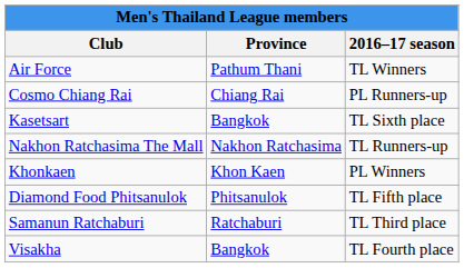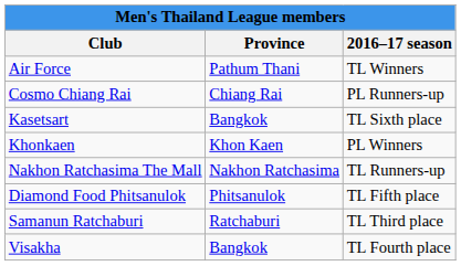 <table class="wikitable sortable">
 <tr>
 <th style=background:#3C95EA colspan=3><span>Men's Thailand League members</span></th>
 </tr>
 <tr>
 <th>Club</th>
 <th>Province</th>
 <th>2016–17 season</th>
 </tr>
 <tr>
 <td><a href='#'>Air Force</a></td>
 <td><a href='#'>Pathum Thani</a></td>
 <td>TL Winners</td>
 </tr>
 <tr>
 <td><a href='#'>Cosmo Chiang Rai</a></td>
 <td><a href='#'>Chiang Rai</a></td>
 <td>PL Runners-up</td>
 </tr>
 <tr>
 <td><a href='#'>Kasetsart</a></td>
 <td><a href='#'>Bangkok</a></td>
 <td>TL Sixth place</td>
 </tr>
 <tr>
+<td><a href='#'>Khonkaen</a></td>
+<td><a href='#'>Khon Kaen</a></td>
+<td>PL Winners</td>
+</tr>
+<tr>
 <td><a href='#'>Nakhon Ratchasima The Mall</a></td>
 <td><a href='#'>Nakhon Ratchasima</a></td>
 <td>TL Runners-up</td>
-</tr>
-<tr>
-<td><a href='#'>Khonkaen</a></td>
-<td><a href='#'>Khon Kaen</a></td>
-<td>PL Winners</td>
 </tr>
 <tr>
 <td><a href='#'>Diamond Food Phitsanulok</a></td>
 <td><a href='#'>Phitsanulok</a></td>
 <td>TL Fifth place</td>
 </tr>
 <tr>
 <td><a href='#'>Samanun Ratchaburi</a></td>
 <td><a href='#'>Ratchaburi</a></td>
 <td>TL Third place</td>
 </tr>
 <tr>
 <td><a href='#'>Visakha</a></td>
 <td><a href='#'>Bangkok</a></td>
 <td>TL Fourth place</td>
 </tr>
 </table>
